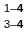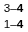 <table style="text-align:center">
 <tr>
 <th width=223></th>
 <th width=100></th>
 <th width=223></th>
 </tr>
 <tr>
 <td align=right><small><span></span></small> </td>
-<td>1–<strong>4</strong></td>
+<td>3–<strong>4</strong></td>
 <td align=left><strong></strong> <small><span></span></small></td>
 </tr>
 <tr>
 <td align=right><small><span></span></small> </td>
-<td>3–<strong>4</strong></td>
+<td>1–<strong>4</strong></td>
 <td align=left><strong></strong> <small><span></span></small></td>
 </tr>
 </table>
